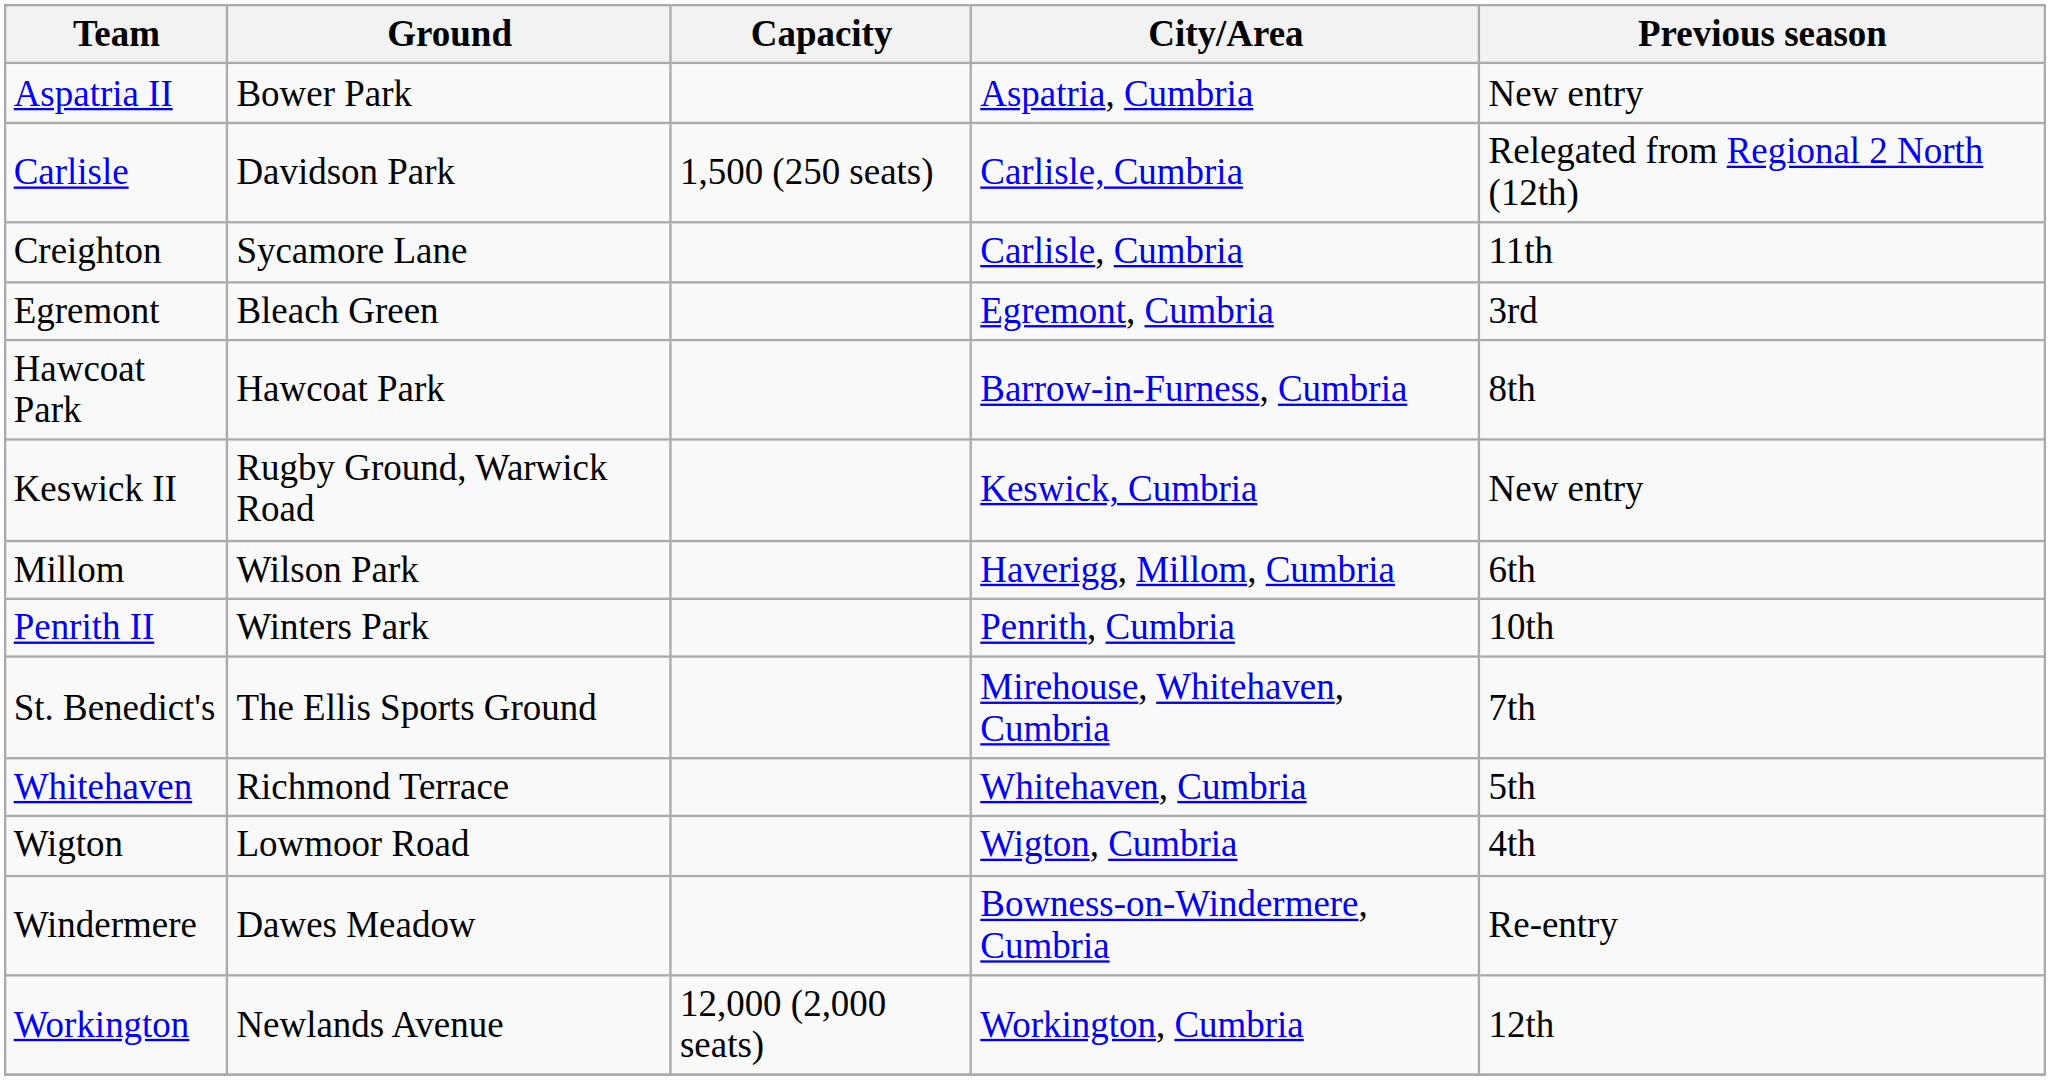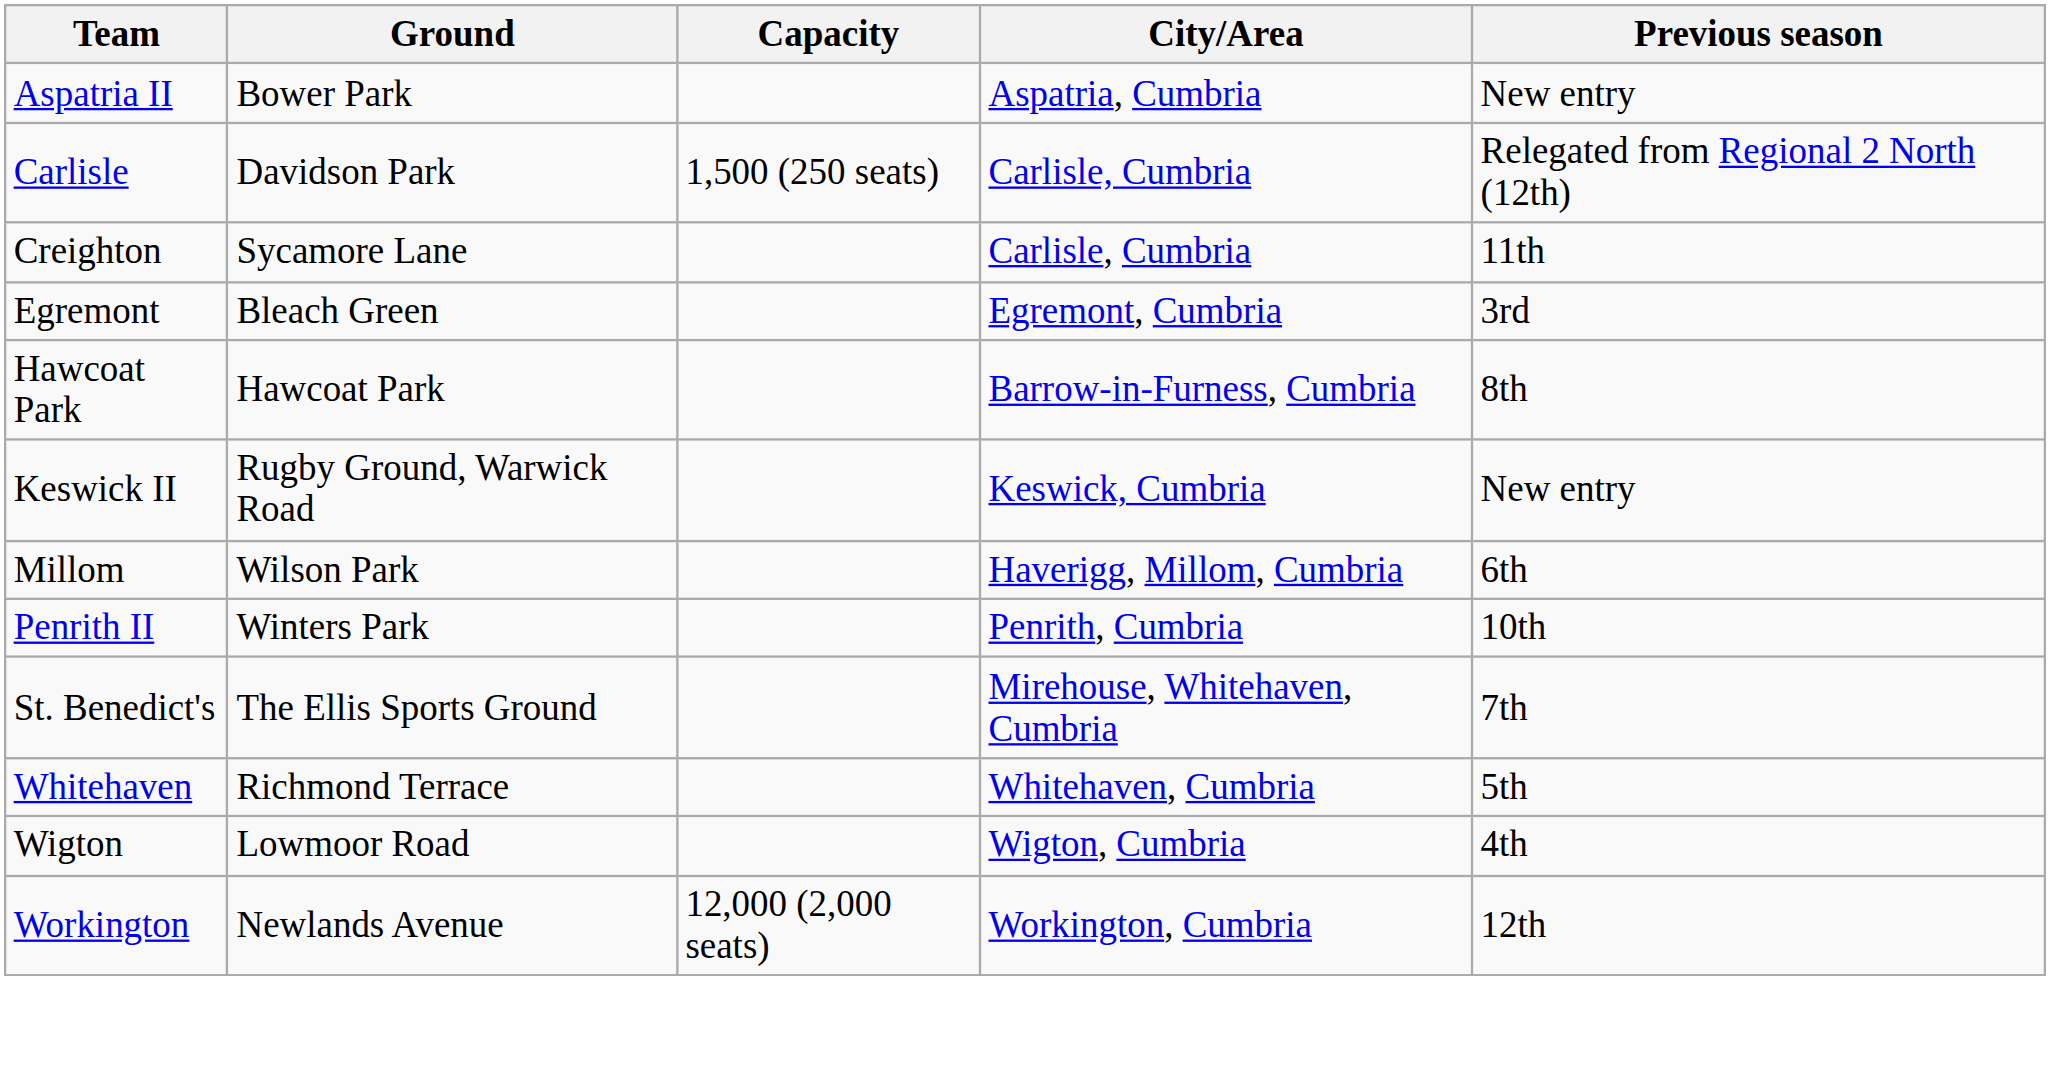 <table class="wikitable sortable" width=100%>
 <tr>
 <th>Team</th>
 <th>Ground</th>
 <th>Capacity</th>
 <th>City/Area</th>
 <th>Previous season</th>
 </tr>
 <tr>
 <td><a href='#'>Aspatria II</a></td>
 <td>Bower Park</td>
 <td></td>
 <td><a href='#'>Aspatria</a>, <a href='#'>Cumbria</a></td>
 <td>New entry</td>
 </tr>
 <tr>
 <td><a href='#'>Carlisle</a></td>
 <td>Davidson Park</td>
 <td>1,500 (250 seats)</td>
 <td><a href='#'>Carlisle, Cumbria</a></td>
 <td>Relegated from <a href='#'>Regional 2 North</a> (12th)</td>
 </tr>
 <tr>
 <td>Creighton</td>
 <td>Sycamore Lane</td>
 <td></td>
 <td><a href='#'>Carlisle</a>, <a href='#'>Cumbria</a></td>
 <td>11th</td>
 </tr>
 <tr>
 <td>Egremont</td>
 <td>Bleach Green</td>
 <td></td>
 <td><a href='#'>Egremont</a>, <a href='#'>Cumbria</a></td>
 <td>3rd</td>
 </tr>
 <tr>
 <td>Hawcoat Park</td>
 <td>Hawcoat Park</td>
 <td></td>
 <td><a href='#'>Barrow-in-Furness</a>, <a href='#'>Cumbria</a></td>
 <td>8th</td>
 </tr>
 <tr>
 <td>Keswick II</td>
 <td>Rugby Ground, Warwick Road</td>
 <td></td>
 <td><a href='#'>Keswick, Cumbria</a></td>
 <td>New entry</td>
 </tr>
 <tr>
 <td>Millom</td>
 <td>Wilson Park</td>
 <td></td>
 <td><a href='#'>Haverigg</a>, <a href='#'>Millom</a>, <a href='#'>Cumbria</a></td>
 <td>6th</td>
 </tr>
 <tr>
 <td><a href='#'>Penrith II</a></td>
 <td>Winters Park</td>
 <td></td>
 <td><a href='#'>Penrith</a>, <a href='#'>Cumbria</a></td>
 <td>10th</td>
 </tr>
 <tr>
 <td>St. Benedict's</td>
 <td>The Ellis Sports Ground</td>
 <td></td>
 <td><a href='#'>Mirehouse</a>, <a href='#'>Whitehaven</a>, <a href='#'>Cumbria</a></td>
 <td>7th</td>
 </tr>
 <tr>
 <td><a href='#'>Whitehaven</a></td>
 <td>Richmond Terrace</td>
 <td></td>
 <td><a href='#'>Whitehaven</a>, <a href='#'>Cumbria</a></td>
 <td>5th</td>
 </tr>
 <tr>
 <td>Wigton</td>
 <td>Lowmoor Road</td>
 <td></td>
 <td><a href='#'>Wigton</a>, <a href='#'>Cumbria</a></td>
 <td>4th</td>
 </tr>
 <tr>
-<td>Windermere</td>
-<td>Dawes Meadow</td>
-<td></td>
-<td><a href='#'>Bowness-on-Windermere</a>, <a href='#'>Cumbria</a></td>
-<td>Re-entry</td>
-</tr>
-<tr>
 <td><a href='#'>Workington</a></td>
 <td>Newlands Avenue</td>
 <td>12,000 (2,000 seats)</td>
 <td><a href='#'>Workington</a>, <a href='#'>Cumbria</a></td>
 <td>12th</td>
 </tr>
 <tr>
 </tr>
 </table>
